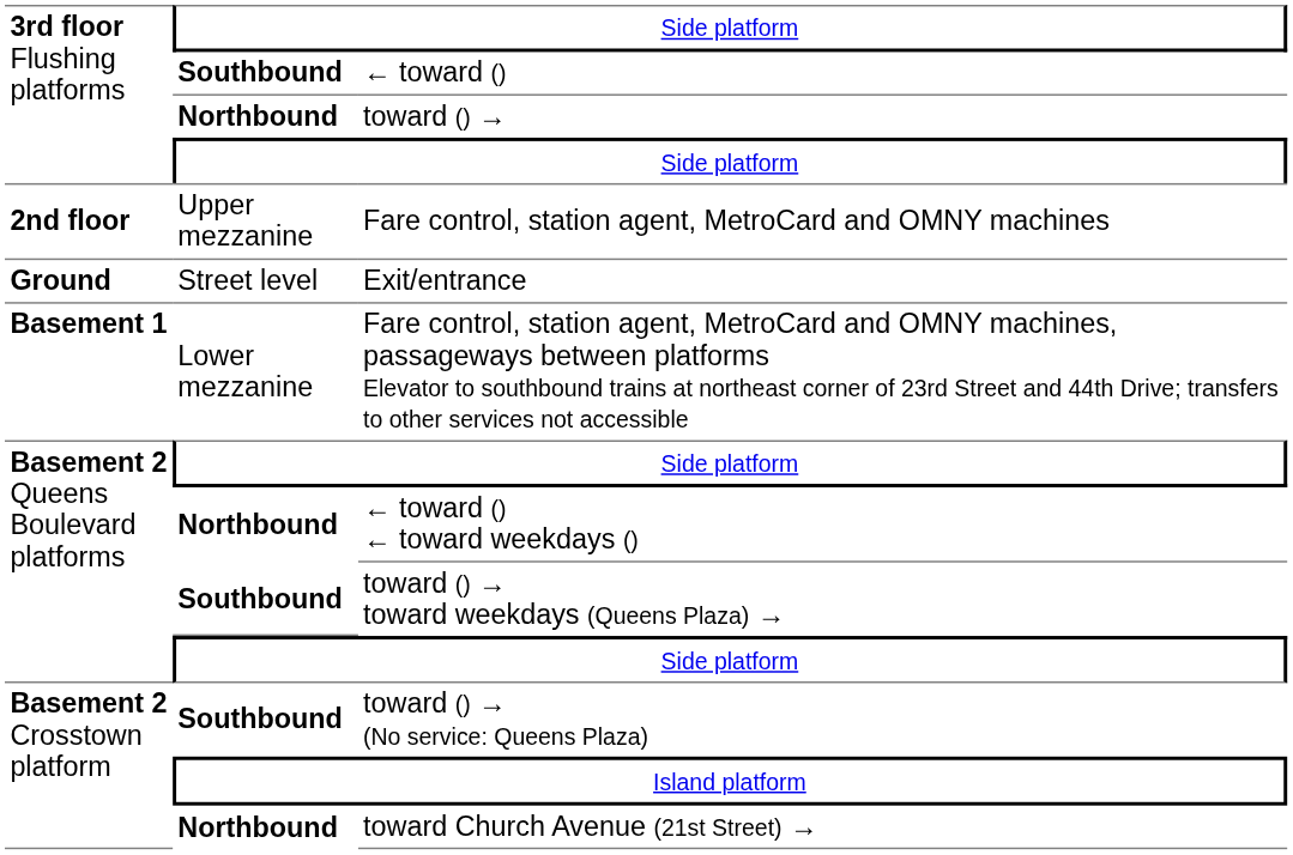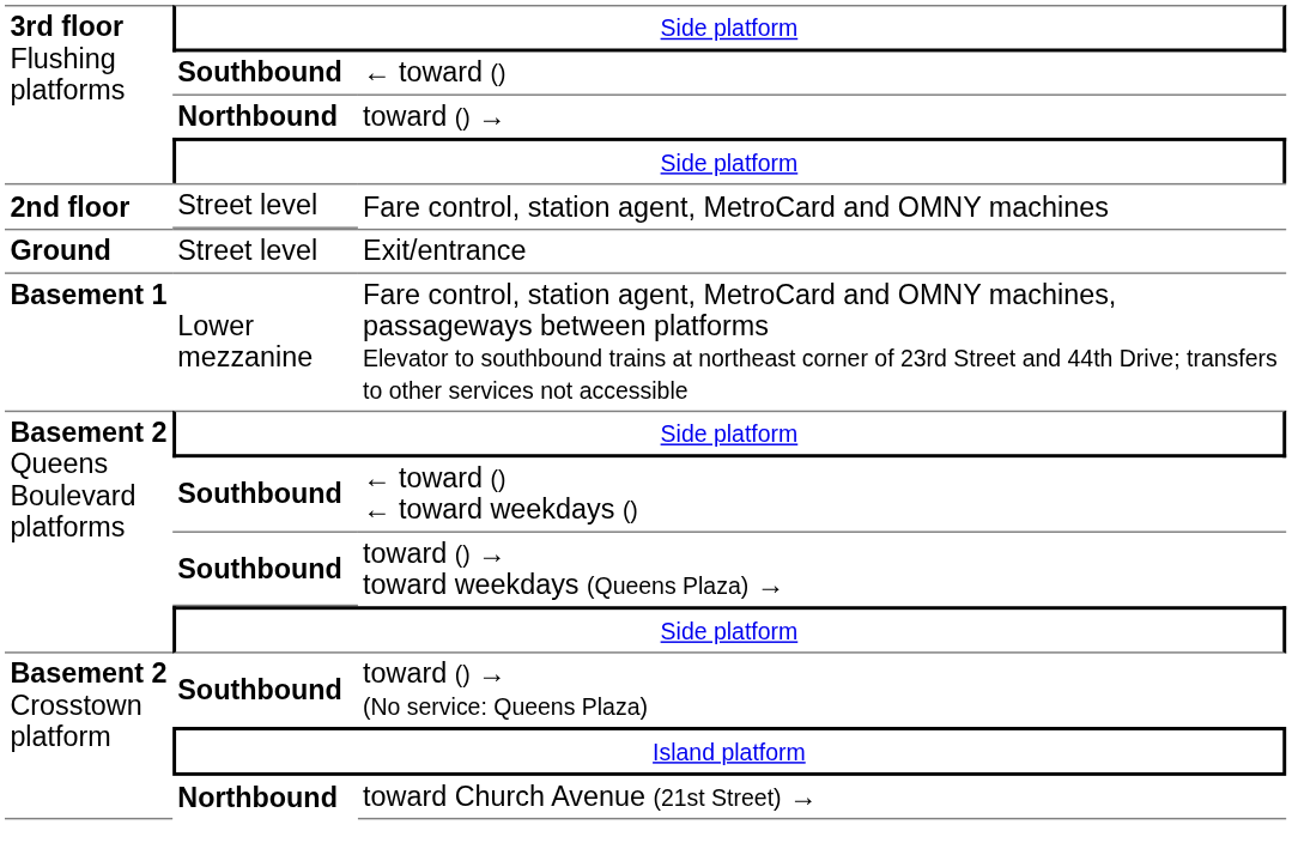 <table border=0 cellspacing=0 cellpadding=3>
 <tr>
 <td style="border-top:solid 1px gray;vertical-align:top;" rowspan=4><strong>3rd floor</strong><br>Flushing platforms</td>
 <td style="border-top:solid 1px gray;border-right:solid 2px black;border-left:solid 2px black;border-bottom:solid 2px black;text-align:center;" colspan=2><small><a href='#'>Side platform</a> </small></td>
 </tr>
 <tr>
 <td style="border-bottom:solid 1px gray;"><span><strong>Southbound</strong></span></td>
 <td style="border-bottom:solid 1px gray;">←  toward  <small>()</small></td>
 </tr>
 <tr>
 <td><span><strong>Northbound</strong></span></td>
 <td>  toward  <small>()</small> →</td>
 </tr>
 <tr>
 <td style="border-top:solid 2px black;border-right:solid 2px black;border-left:solid 2px black;text-align:center;" colspan=2><small><a href='#'>Side platform</a> </small></td>
 </tr>
 <tr>
 <td style="border-top:solid 1px gray;"><strong>2nd floor</strong></td>
-<td style="border-top:solid 1px gray;">Upper mezzanine</td>
+<td style="border-top:solid 1px gray;border-bottom:solid 1px gray;" width=100>Street level</td>
 <td style="border-top:solid 1px gray;">Fare control, station agent, MetroCard and OMNY machines<br></td>
 </tr>
 <tr>
 <td style="border-top:solid 1px gray;border-bottom:solid 1px gray;" width=75><strong>Ground</strong></td>
 <td style="border-top:solid 1px gray;border-bottom:solid 1px gray;" width=100>Street level</td>
 <td style="border-top:solid 1px gray;border-bottom:solid 1px gray;" width=525>Exit/entrance</td>
 </tr>
 <tr>
 <td style="vertical-align:top;"><strong>Basement 1</strong></td>
 <td>Lower mezzanine</td>
 <td>Fare control, station agent, MetroCard and OMNY machines, passageways between platforms<br> <small>Elevator to southbound  trains at northeast corner of 23rd Street and 44th Drive; transfers to other services not accessible</small></td>
 </tr>
 <tr>
 <td style="border-top:solid 1px gray;border-bottom:solid 1px gray;vertical-align:top;" rowspan=4><strong>Basement 2</strong><br>Queens Boulevard platforms</td>
 <td style="border-top:solid 1px gray;border-right:solid 2px black;border-left:solid 2px black;border-bottom:solid 2px black;text-align:center;" colspan=2><small><a href='#'>Side platform</a> </small></td>
 </tr>
 <tr>
-<td><strong>Northbound</strong></td>
+<td style="border-bottom:solid 1px gray;"><strong>Southbound</strong></td>
 <td style="border-bottom:solid 1px gray;">←  toward  <small>()</small><br>←  toward  weekdays <small>()</small></td>
 </tr>
 <tr>
 <td style="border-bottom:solid 1px gray;"><span><strong>Southbound</strong></span></td>
 <td>  toward  <small>()</small> →<br>  toward  weekdays <small>(Queens Plaza)</small> →</td>
 </tr>
 <tr>
 <td style="border-top:solid 2px black;border-right:solid 2px black;border-left:solid 2px black;border-bottom:solid 1px gray;text-align:center;" colspan=2><small><a href='#'>Side platform</a></small></td>
 </tr>
 <tr>
 <td style="border-bottom:solid 1px gray;vertical-align:top;" rowspan=3><strong>Basement 2</strong><br>Crosstown platform</td>
 <td><span><strong>Southbound</strong></span></td>
 <td>  toward  <small>()</small> →<br> <small>(No service: Queens Plaza)</small></td>
 </tr>
 <tr>
 <td style="border-top:solid 2px black;border-right:solid 2px black;border-left:solid 2px black;border-bottom:solid 2px black;text-align:center;" colspan=2><small><a href='#'>Island platform</a> </small></td>
 </tr>
 <tr>
 <td><strong>Northbound</strong></td>
 <td style="border-bottom:solid 1px gray;">  toward Church Avenue <small>(21st Street)</small> →</td>
 </tr>
 </table>
